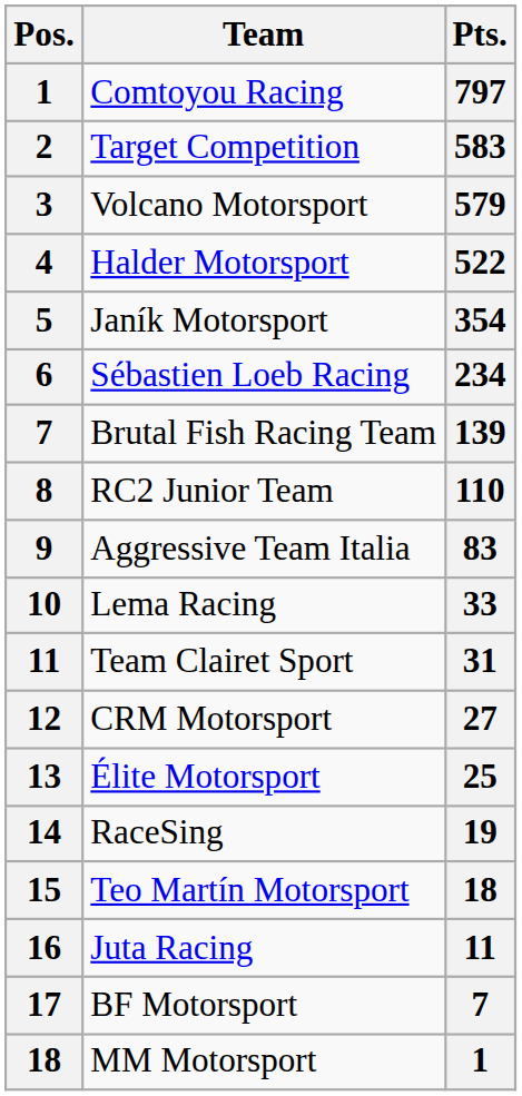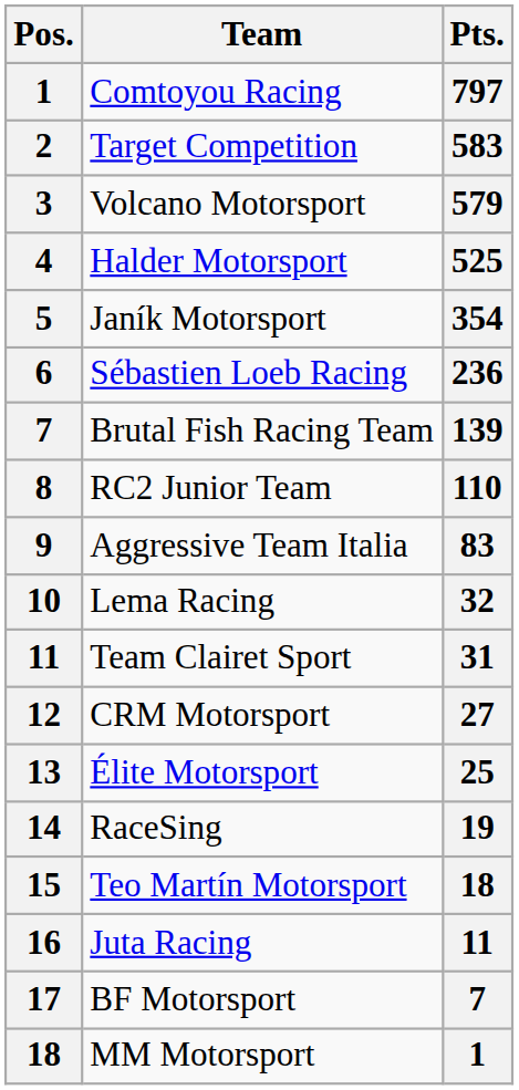 <table class="wikitable" style="font-size:90%; text-align:center">
 <tr>
 <th>Pos.</th>
 <th>Team</th>
 <th>Pts.</th>
 </tr>
 <tr>
 <th>1</th>
 <td align="left"> <a href='#'>Comtoyou Racing</a></td>
 <th>797</th>
 </tr>
 <tr>
 <th>2</th>
 <td align="left"> <a href='#'>Target Competition</a></td>
 <th>583</th>
 </tr>
 <tr>
 <th>3</th>
 <td align="left"> Volcano Motorsport</td>
 <th>579</th>
 </tr>
 <tr>
 <th>4</th>
 <td align="left"> <a href='#'>Halder Motorsport</a></td>
-<th>522</th>
+<th>525</th>
 </tr>
 <tr>
 <th>5</th>
 <td align="left"> Janík Motorsport</td>
 <th>354</th>
 </tr>
 <tr>
 <th>6</th>
 <td align="left"> <a href='#'>Sébastien Loeb Racing</a></td>
-<th>234</th>
+<th>236</th>
 </tr>
 <tr>
 <th>7</th>
 <td align="left"> Brutal Fish Racing Team</td>
 <th>139</th>
 </tr>
 <tr>
 <th>8</th>
 <td align="left"> RC2 Junior Team</td>
 <th>110</th>
 </tr>
 <tr>
 <th>9</th>
 <td align="left"> Aggressive Team Italia</td>
 <th>83</th>
 </tr>
 <tr>
 <th>10</th>
 <td align="left"> Lema Racing</td>
-<th>33</th>
+<th>32</th>
 </tr>
 <tr>
 <th>11</th>
 <td align="left"> Team Clairet Sport</td>
 <th>31</th>
 </tr>
 <tr>
 <th>12</th>
 <td align="left"> CRM Motorsport</td>
 <th>27</th>
 </tr>
 <tr>
 <th>13</th>
 <td align="left"> <a href='#'>Élite Motorsport</a></td>
 <th>25</th>
 </tr>
 <tr>
 <th>14</th>
 <td align="left"> RaceSing</td>
 <th>19</th>
 </tr>
 <tr>
 <th>15</th>
 <td align="left"> <a href='#'>Teo Martín Motorsport</a></td>
 <th>18</th>
 </tr>
 <tr>
 <th>16</th>
 <td align="left"> <a href='#'>Juta Racing</a></td>
 <th>11</th>
 </tr>
 <tr>
 <th>17</th>
 <td align="left"> BF Motorsport</td>
 <th>7</th>
 </tr>
 <tr>
 <th>18</th>
 <td align="left"> MM Motorsport</td>
 <th>1</th>
 </tr>
 </table>
